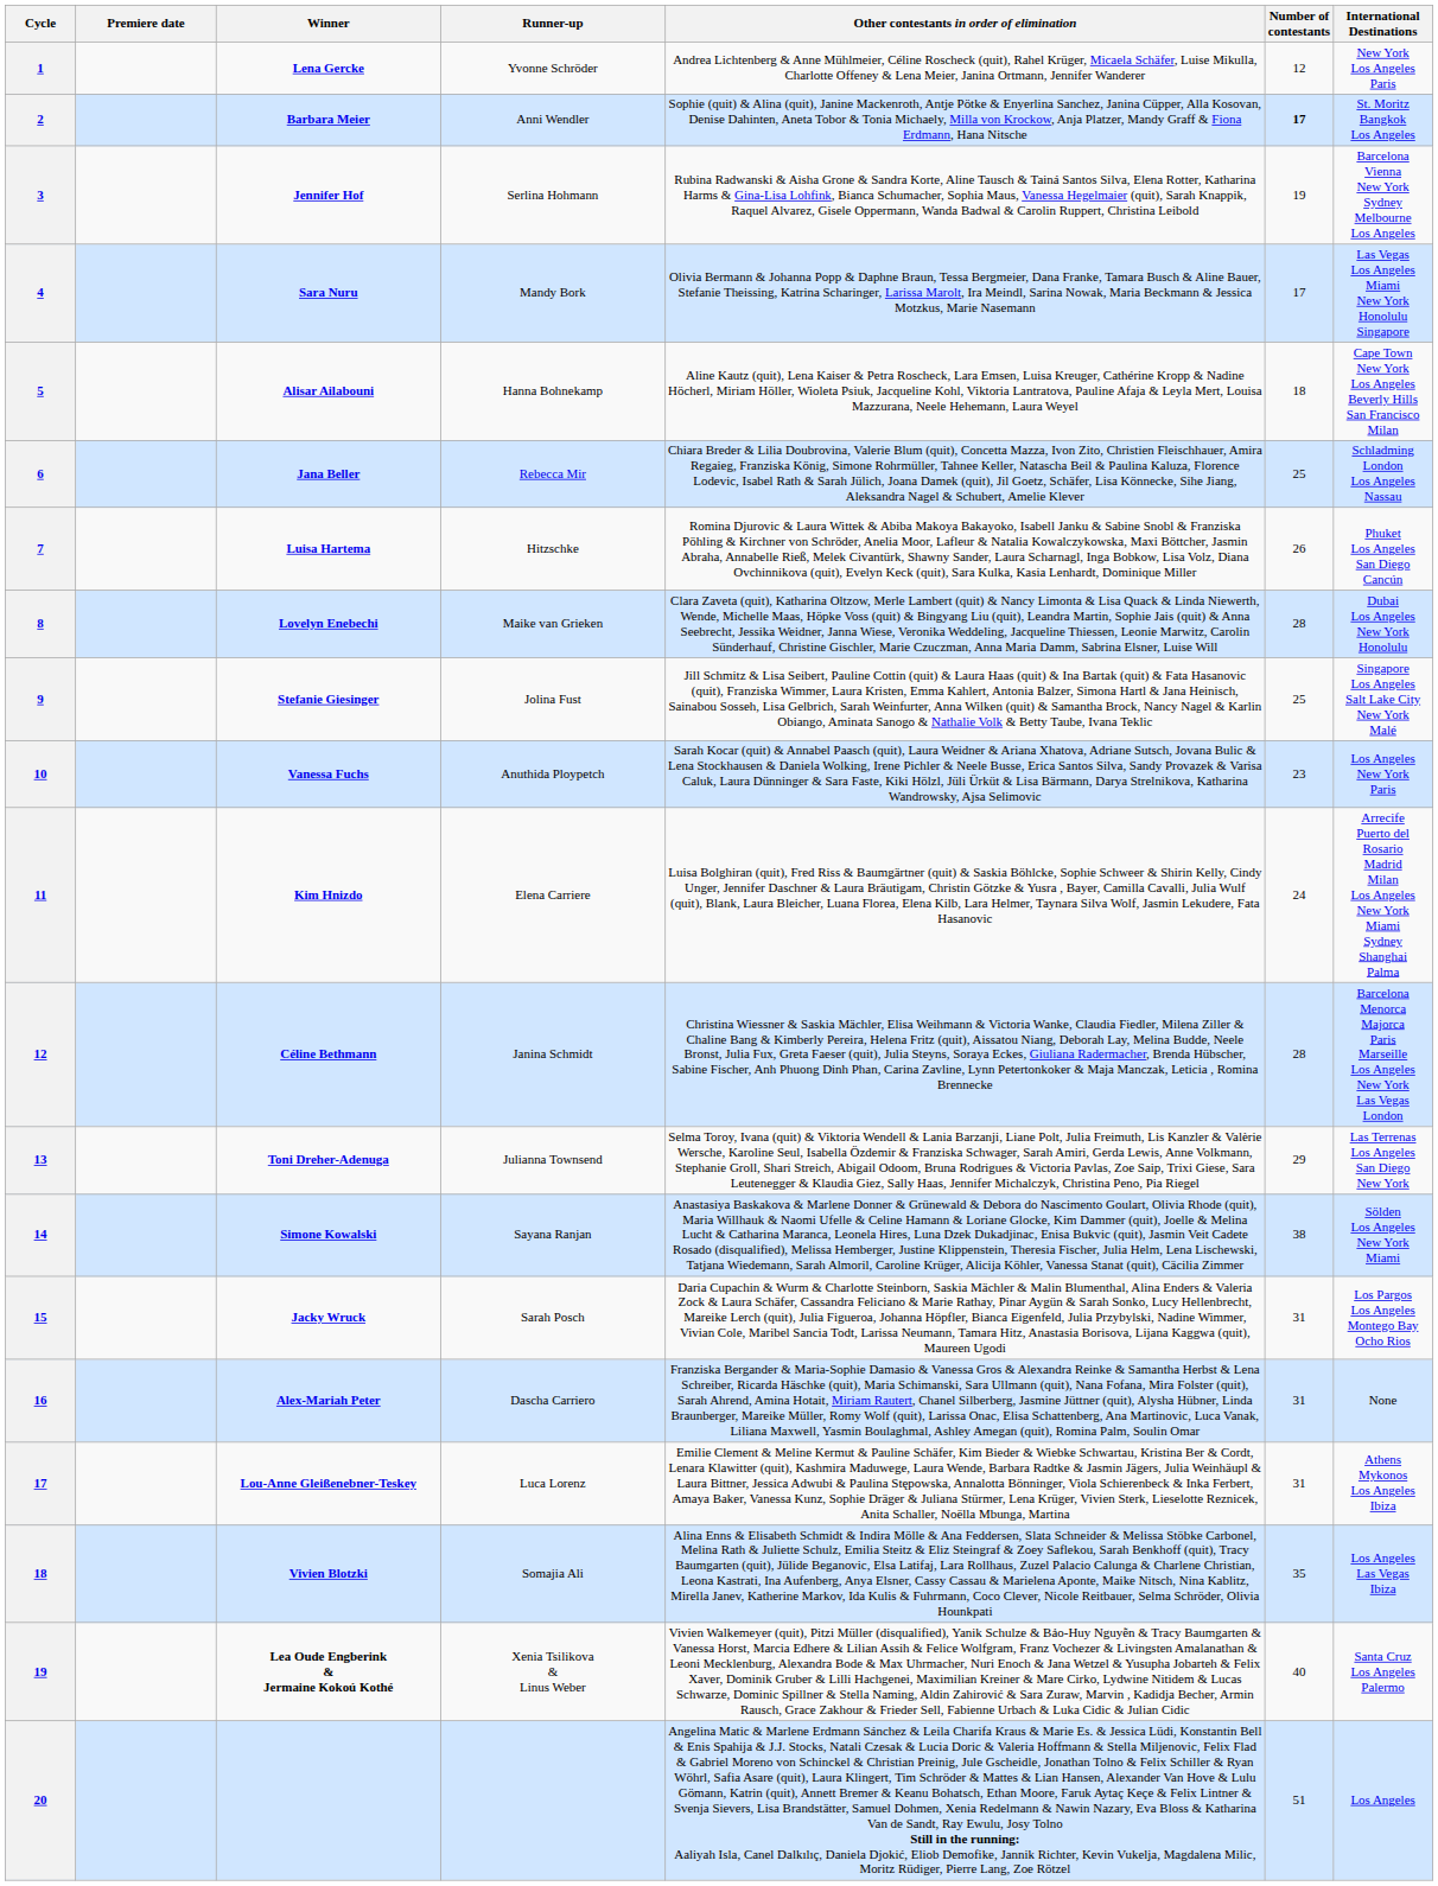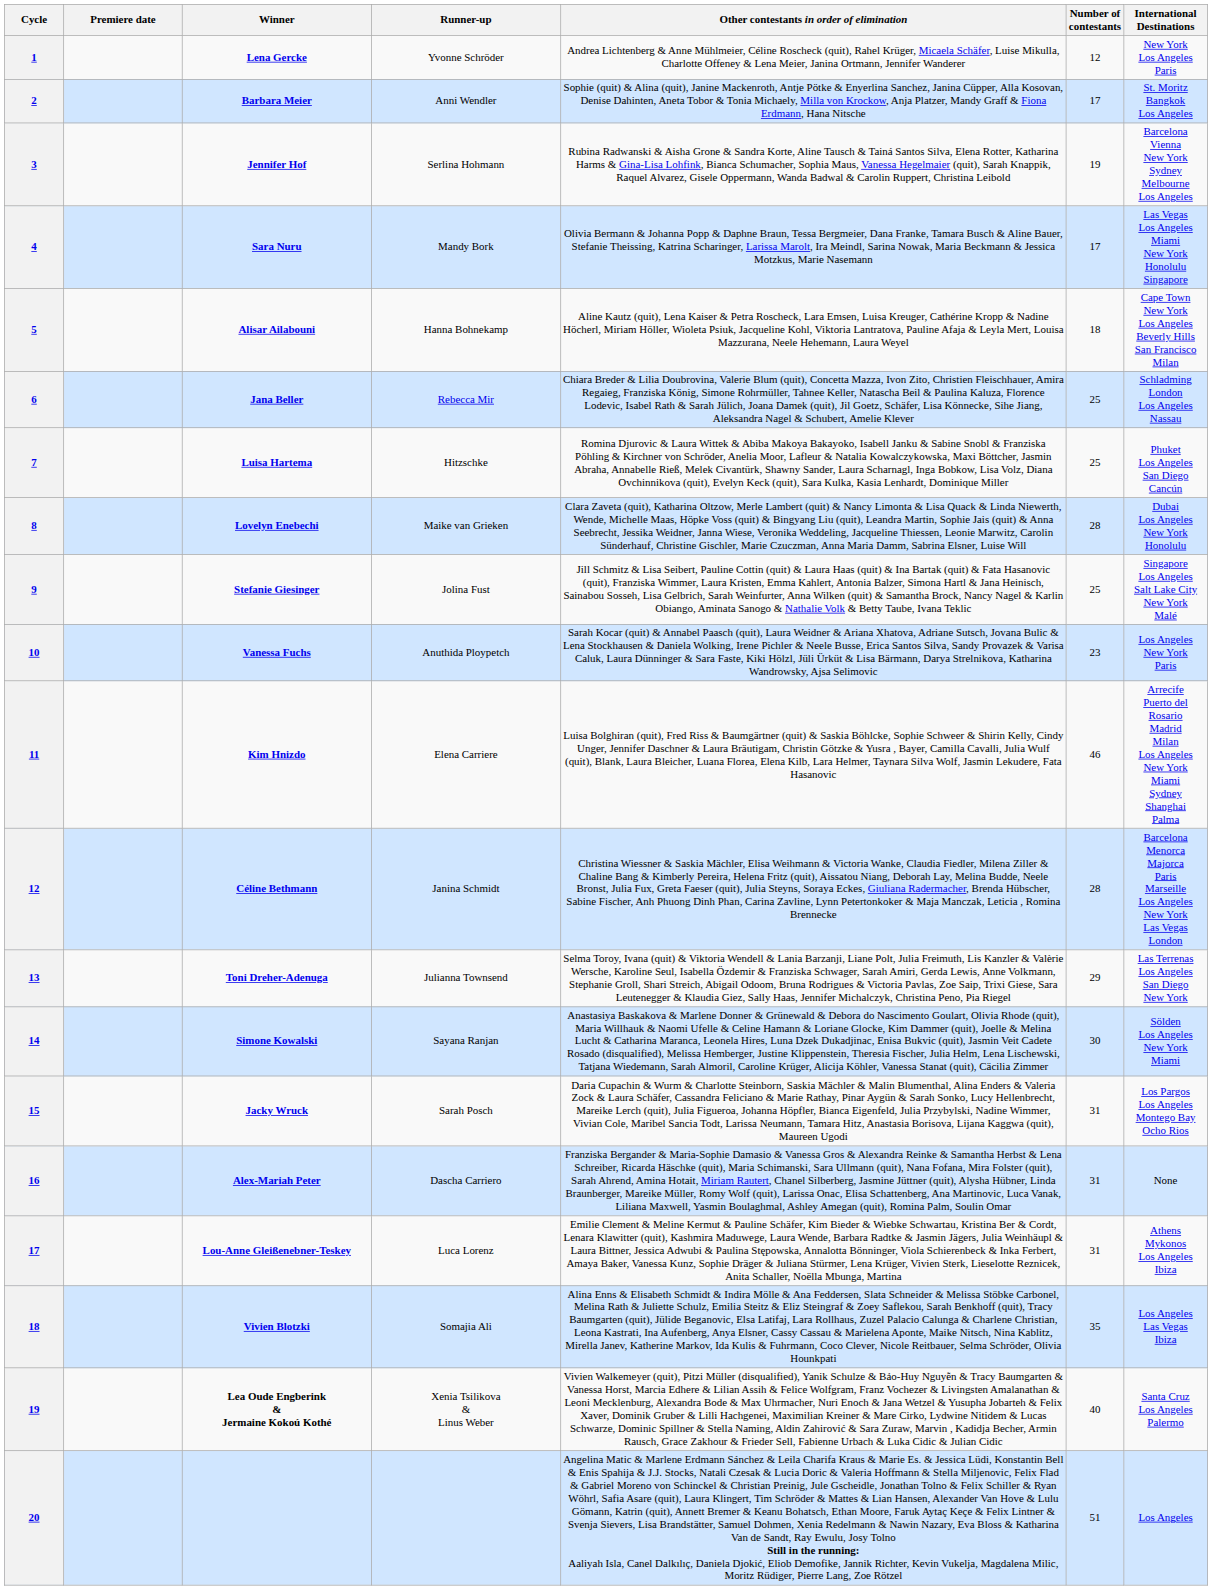 <table class="wikitable" style="font-size:90%; width:100%; text-align: center;">
 <tr>
 <th style="width:5%;">Cycle</th>
 <th style="width:10%;">Premiere date</th>
 <th width=16%>Winner</th>
 <th width=16%>Runner-up</th>
 <th style="width:43%;">Other contestants <em>in order of elimination</em></th>
 <th style="width:3%;">Number of contestants</th>
 <th style="width:8%;">International Destinations</th>
 </tr>
 <tr>
 <th><a href='#'>1</a></th>
 <td></td>
 <td><strong><a href='#'>Lena Gercke</a></strong></td>
 <td>Yvonne Schröder</td>
 <td>Andrea Lichtenberg & Anne Mühlmeier, Céline Roscheck (quit), Rahel Krüger, <a href='#'>Micaela Schäfer</a>, Luise Mikulla, Charlotte Offeney & Lena Meier, Janina Ortmann, Jennifer Wanderer</td>
 <td>12</td>
 <td><a href='#'>New York</a><br><a href='#'>Los Angeles</a><br><a href='#'>Paris</a></td>
 </tr>
 <tr style="background: #D0E6FF;">
 <th><a href='#'>2</a></th>
 <td></td>
 <td><strong><a href='#'>Barbara Meier</a></strong></td>
 <td>Anni Wendler</td>
 <td>Sophie (quit) & Alina (quit), Janine Mackenroth, Antje Pötke & Enyerlina Sanchez, Janina Cüpper, Alla Kosovan, Denise Dahinten, Aneta Tobor & Tonia Michaely, <a href='#'>Milla von Krockow</a>, Anja Platzer, Mandy Graff & <a href='#'>Fiona Erdmann</a>, Hana Nitsche</td>
-<td><strong>17</strong></td>
+<td>17</td>
 <td><a href='#'>St. Moritz</a><br><a href='#'>Bangkok</a><br><a href='#'>Los Angeles</a></td>
 </tr>
 <tr>
 <th><a href='#'>3</a></th>
 <td></td>
 <td><strong><a href='#'>Jennifer Hof</a></strong></td>
 <td>Serlina Hohmann</td>
 <td>Rubina Radwanski & Aisha Grone & Sandra Korte, Aline Tausch & Tainá Santos Silva, Elena Rotter, Katharina Harms & <a href='#'>Gina-Lisa Lohfink</a>, Bianca Schumacher, Sophia Maus, <a href='#'>Vanessa Hegelmaier</a> (quit), Sarah Knappik, Raquel Alvarez, Gisele Oppermann, Wanda Badwal & Carolin Ruppert, Christina Leibold</td>
 <td>19</td>
 <td><a href='#'>Barcelona</a><br><a href='#'>Vienna</a><br><a href='#'>New York</a><br><a href='#'>Sydney</a><br><a href='#'>Melbourne</a><br><a href='#'>Los Angeles</a></td>
 </tr>
 <tr style="background: #D0E6FF;">
 <th><a href='#'>4</a></th>
 <td></td>
 <td><strong><a href='#'>Sara Nuru</a></strong></td>
 <td>Mandy Bork</td>
 <td>Olivia Bermann & Johanna Popp & Daphne Braun, Tessa Bergmeier, Dana Franke, Tamara Busch & Aline Bauer, Stefanie Theissing, Katrina Scharinger, <a href='#'>Larissa Marolt</a>, Ira Meindl, Sarina Nowak, Maria Beckmann & Jessica Motzkus, Marie Nasemann</td>
 <td>17</td>
 <td><a href='#'>Las Vegas</a><br><a href='#'>Los Angeles</a><br><a href='#'>Miami</a><br><a href='#'>New York</a><br><a href='#'>Honolulu</a><br><a href='#'>Singapore</a></td>
 </tr>
 <tr>
 <th><a href='#'>5</a></th>
 <td></td>
 <td><strong><a href='#'>Alisar Ailabouni</a></strong></td>
 <td>Hanna Bohnekamp</td>
 <td>Aline Kautz (quit), Lena Kaiser & Petra Roscheck, Lara Emsen, Luisa Kreuger, Cathérine Kropp & Nadine Höcherl, Miriam Höller, Wioleta Psiuk, Jacqueline Kohl, Viktoria Lantratova, Pauline Afaja & Leyla Mert, Louisa Mazzurana, Neele Hehemann, Laura Weyel</td>
 <td>18</td>
 <td><a href='#'>Cape Town</a><br><a href='#'>New York</a><br><a href='#'>Los Angeles</a><br><a href='#'>Beverly Hills</a><br><a href='#'>San Francisco</a><br><a href='#'>Milan</a></td>
 </tr>
 <tr style="background: #D0E6FF;">
 <th><a href='#'>6</a></th>
 <td></td>
 <td><strong><a href='#'>Jana Beller</a></strong></td>
 <td><a href='#'>Rebecca Mir</a></td>
 <td>Chiara Breder & Lilia Doubrovina, Valerie Blum (quit), Concetta Mazza, Ivon Zito, Christien Fleischhauer, Amira Regaieg, Franziska König, Simone Rohrmüller, Tahnee Keller, Natascha Beil & Paulina Kaluza, Florence Lodevic, Isabel Rath & Sarah Jülich, Joana Damek (quit), Jil Goetz,  Schäfer, Lisa Könnecke, Sihe Jiang, Aleksandra Nagel &  Schubert, Amelie Klever</td>
 <td>25</td>
 <td><a href='#'>Schladming</a><br><a href='#'>London</a><br><a href='#'>Los Angeles</a><br><a href='#'>Nassau</a></td>
 </tr>
 <tr>
 <th><a href='#'>7</a></th>
 <td></td>
 <td><strong><a href='#'>Luisa Hartema</a></strong></td>
 <td> Hitzschke</td>
 <td>Romina Djurovic & Laura Wittek & Abiba Makoya Bakayoko, Isabell Janku & Sabine Snobl & Franziska Pöhling &  Kirchner von Schröder, Anelia Moor,  Lafleur & Natalia Kowalczykowska, Maxi Böttcher, Jasmin Abraha, Annabelle Rieß, Melek Civantürk, Shawny Sander, Laura Scharnagl, Inga Bobkow, Lisa Volz, Diana Ovchinnikova (quit), Evelyn Keck (quit), Sara Kulka, Kasia Lenhardt, Dominique Miller</td>
-<td>26</td>
+<td>25</td>
 <td><br><a href='#'>Phuket</a><br><a href='#'>Los Angeles</a><br><a href='#'>San Diego</a><br><a href='#'>Cancún</a></td>
 </tr>
 <tr style="background: #D0E6FF;">
 <th><a href='#'>8</a></th>
 <td></td>
 <td><strong><a href='#'>Lovelyn Enebechi</a></strong></td>
 <td>Maike van Grieken</td>
 <td>Clara Zaveta (quit), Katharina Oltzow, Merle Lambert (quit) & Nancy Limonta & Lisa Quack & Linda Niewerth,  Wende, Michelle Maas, Höpke Voss (quit) & Bingyang Liu (quit), Leandra Martin, Sophie Jais (quit) & Anna Seebrecht, Jessika Weidner, Janna Wiese, Veronika Weddeling, Jacqueline Thiessen, Leonie Marwitz, Carolin Sünderhauf, Christine Gischler, Marie Czuczman, Anna Maria Damm, Sabrina Elsner, Luise Will</td>
 <td>28</td>
 <td><a href='#'>Dubai</a><br><a href='#'>Los Angeles</a><br><a href='#'>New York</a><br><a href='#'>Honolulu</a></td>
 </tr>
 <tr>
 <th><a href='#'>9</a></th>
 <td></td>
 <td><strong><a href='#'>Stefanie Giesinger</a></strong></td>
 <td>Jolina Fust</td>
 <td>Jill Schmitz & Lisa Seibert, Pauline Cottin (quit) & Laura Haas (quit) & Ina Bartak (quit) & Fata Hasanovic (quit), Franziska Wimmer, Laura Kristen, Emma Kahlert, Antonia Balzer, Simona Hartl & Jana Heinisch, Sainabou Sosseh, Lisa Gelbrich, Sarah Weinfurter, Anna Wilken (quit) & Samantha Brock, Nancy Nagel & Karlin Obiango, Aminata Sanogo & <a href='#'>Nathalie Volk</a> & Betty Taube, Ivana Teklic</td>
 <td>25</td>
 <td><a href='#'>Singapore</a><br><a href='#'>Los Angeles</a><br><a href='#'>Salt Lake City</a><br><a href='#'>New York</a><br><a href='#'>Malé</a></td>
 </tr>
 <tr style="background: #D0E6FF">
 <th><a href='#'>10</a></th>
 <td></td>
 <td><strong><a href='#'>Vanessa Fuchs</a></strong></td>
 <td>Anuthida Ploypetch</td>
 <td>Sarah Kocar (quit) & Annabel Paasch (quit), Laura Weidner & Ariana Xhatova, Adriane Sutsch, Jovana Bulic & Lena Stockhausen & Daniela Wolking, Irene Pichler & Neele Busse, Erica Santos Silva, Sandy Provazek & Varisa Caluk, Laura Dünninger & Sara Faste, Kiki Hölzl, Jüli Ürküt & Lisa Bärmann, Darya Strelnikova, Katharina Wandrowsky, Ajsa Selimovic</td>
 <td>23<br></td>
 <td><a href='#'>Los Angeles</a><br><a href='#'>New York</a><br><a href='#'>Paris</a></td>
 </tr>
 <tr>
 <th><a href='#'>11</a></th>
 <td></td>
 <td><strong><a href='#'>Kim Hnizdo</a></strong></td>
 <td>Elena Carriere</td>
 <td>Luisa Bolghiran (quit), Fred Riss &  Baumgärtner (quit) & Saskia Böhlcke, Sophie Schweer & Shirin Kelly, Cindy Unger, Jennifer Daschner & Laura Bräutigam, Christin Götzke & Yusra ,  Bayer, Camilla Cavalli, Julia Wulf (quit),  Blank, Laura Bleicher, Luana Florea, Elena Kilb, Lara Helmer, Taynara Silva Wolf, Jasmin Lekudere, Fata Hasanovic</td>
-<td>24</td>
+<td>46</td>
 <td><a href='#'>Arrecife</a><br><a href='#'>Puerto del Rosario</a><br><a href='#'>Madrid</a><br><a href='#'>Milan</a><br><a href='#'>Los Angeles</a><br><a href='#'>New York</a><br><a href='#'>Miami</a><br><a href='#'>Sydney</a><br><a href='#'>Shanghai</a><br><a href='#'>Palma</a></td>
 </tr>
 <tr style="background: #D0E6FF;">
 <th><a href='#'>12</a></th>
 <td></td>
 <td><strong><a href='#'>Céline Bethmann</a></strong></td>
 <td>Janina Schmidt</td>
 <td>Christina Wiessner & Saskia Mächler, Elisa Weihmann & Victoria Wanke, Claudia Fiedler, Milena Ziller & Chaline Bang & Kimberly Pereira, Helena Fritz (quit), Aissatou Niang, Deborah Lay, Melina Budde, Neele Bronst, Julia Fux, Greta Faeser (quit), Julia Steyns, Soraya Eckes, <a href='#'>Giuliana Radermacher</a>, Brenda Hübscher, Sabine Fischer, Anh Phuong Dinh Phan, Carina Zavline, Lynn Petertonkoker & Maja Manczak, Leticia , Romina Brennecke</td>
 <td>28</td>
 <td><a href='#'>Barcelona</a><br><a href='#'>Menorca</a><br><a href='#'>Majorca</a><br><a href='#'>Paris</a><br><a href='#'>Marseille</a><br><a href='#'>Los Angeles</a><br><a href='#'>New York</a><br><a href='#'>Las Vegas</a><br><a href='#'>London</a></td>
 </tr>
 <tr>
 <th><a href='#'>13</a></th>
 <td></td>
 <td><strong><a href='#'>Toni Dreher-Adenuga</a></strong></td>
 <td>Julianna Townsend</td>
 <td>Selma Toroy, Ivana  (quit) & Viktoria Wendell & Lania Barzanji, Liane Polt, Julia Freimuth, Lis Kanzler & Valèrie Wersche, Karoline Seul, Isabella Özdemir & Franziska Schwager, Sarah Amiri, Gerda Lewis, Anne Volkmann, Stephanie Groll, Shari Streich, Abigail Odoom, Bruna Rodrigues & Victoria Pavlas, Zoe Saip, Trixi Giese, Sara Leutenegger & Klaudia Giez, Sally Haas, Jennifer Michalczyk, Christina Peno, Pia Riegel</td>
 <td>29</td>
 <td><a href='#'>Las Terrenas</a> <br> <a href='#'>Los Angeles</a><br><a href='#'>San Diego</a><br><a href='#'>New York</a></td>
 </tr>
 <tr style="background: #D0E6FF;">
 <th><a href='#'>14</a></th>
 <td></td>
 <td><strong><a href='#'>Simone Kowalski</a></strong></td>
 <td>Sayana Ranjan</td>
 <td>Anastasiya Baskakova & Marlene Donner &  Grünewald & Debora do Nascimento Goulart, Olivia Rhode (quit), Maria Willhauk & Naomi Ufelle & Celine Hamann & Loriane Glocke, Kim Dammer (quit), Joelle  & Melina Lucht & Catharina Maranca, Leonela Hires, Luna Dzek Dukadjinac, Enisa Bukvic (quit), Jasmin Veit Cadete Rosado (disqualified), Melissa Hemberger, Justine Klippenstein, Theresia Fischer, Julia Helm, Lena Lischewski, Tatjana Wiedemann, Sarah Almoril, Caroline Krüger, Alicija Köhler, Vanessa Stanat (quit), Cäcilia Zimmer</td>
-<td>38</td>
+<td>30</td>
 <td><a href='#'>Sölden</a><br><a href='#'>Los Angeles</a><br><a href='#'>New York</a><br><a href='#'>Miami</a></td>
 </tr>
 <tr>
 <th><a href='#'>15</a></th>
 <td></td>
 <td><strong><a href='#'>Jacky Wruck</a></strong></td>
 <td>Sarah Posch</td>
 <td>Daria Cupachin &  Wurm & Charlotte Steinborn, Saskia Mächler & Malin Blumenthal, Alina Enders & Valeria Zock & Laura Schäfer, Cassandra Feliciano & Marie Rathay, Pinar Aygün & Sarah Sonko, Lucy Hellenbrecht, Mareike Lerch (quit), Julia Figueroa, Johanna Höpfler, Bianca Eigenfeld, Julia Przybylski, Nadine Wimmer, Vivian Cole, Maribel Sancia Todt, Larissa Neumann, Tamara Hitz, Anastasia Borisova, Lijana Kaggwa (quit), Maureen Ugodi</td>
 <td>31</td>
 <td><a href='#'>Los Pargos</a><br><a href='#'>Los Angeles</a><br><a href='#'>Montego Bay</a><br><a href='#'>Ocho Rios</a></td>
 </tr>
 <tr style="background: #D0E6FF;">
 <th><a href='#'>16</a></th>
 <td></td>
 <td><strong><a href='#'>Alex-Mariah Peter</a></strong></td>
 <td>Dascha Carriero</td>
 <td>Franziska Bergander & Maria-Sophie Damasio & Vanessa Gros & Alexandra Reinke & Samantha Herbst & Lena Schreiber, Ricarda Häschke (quit), Maria Schimanski, Sara Ullmann (quit), Nana Fofana, Mira Folster (quit), Sarah Ahrend, Amina Hotait, <a href='#'>Miriam Rautert</a>, Chanel Silberberg, Jasmine Jüttner (quit), Alysha Hübner, Linda Braunberger, Mareike Müller, Romy Wolf (quit), Larissa Onac, Elisa Schattenberg, Ana Martinovic, Luca Vanak, Liliana Maxwell, Yasmin Boulaghmal, Ashley Amegan (quit), Romina Palm, Soulin Omar</td>
 <td>31</td>
 <td>None</td>
 </tr>
 <tr>
 <th><a href='#'>17</a></th>
 <td></td>
 <td><strong><a href='#'>Lou-Anne Gleißenebner-Teskey</a></strong></td>
 <td>Luca Lorenz</td>
 <td>Emilie Clement & Meline Kermut & Pauline Schäfer, Kim Bieder & Wiebke Schwartau, Kristina Ber &  Cordt, Lenara Klawitter (quit), Kashmira Maduwege, Laura Wende, Barbara Radtke & Jasmin Jägers, Julia Weinhäupl & Laura Bittner, Jessica Adwubi & Paulina Stępowska, Annalotta Bönninger, Viola Schierenbeck & Inka Ferbert, Amaya Baker, Vanessa Kunz, Sophie Dräger & Juliana Stürmer, Lena Krüger, Vivien Sterk, Lieselotte Reznicek, Anita Schaller, Noëlla Mbunga, Martina </td>
 <td>31</td>
 <td><a href='#'>Athens</a><br><a href='#'>Mykonos</a><br><a href='#'>Los Angeles</a><br><a href='#'>Ibiza</a></td>
 </tr>
 <tr style="background: #D0E6FF;">
 <th><a href='#'>18</a></th>
 <td></td>
 <td><strong><a href='#'>Vivien Blotzki</a></strong></td>
 <td>Somajia Ali</td>
 <td>Alina Enns & Elisabeth Schmidt & Indira Mölle & Ana Feddersen, Slata Schneider & Melissa Stöbke Carbonel, Melina Rath & Juliette Schulz, Emilia Steitz & Eliz Steingraf & Zoey Saflekou, Sarah Benkhoff (quit), Tracy Baumgarten (quit), Jülide Beganovic, Elsa Latifaj, Lara Rollhaus, Zuzel Palacio Calunga & Charlene Christian, Leona Kastrati, Ina Aufenberg, Anya Elsner, Cassy Cassau & Marielena Aponte, Maike Nitsch, Nina Kablitz, Mirella Janev, Katherine Markov, Ida Kulis &  Fuhrmann, Coco Clever, Nicole Reitbauer, Selma Schröder, Olivia Hounkpati</td>
 <td>35</td>
 <td><a href='#'>Los Angeles</a><br><a href='#'>Las Vegas</a><br><a href='#'>Ibiza</a></td>
 </tr>
 <tr>
 <th><a href='#'>19</a></th>
 <td></td>
 <td><strong>Lea Oude Engberink<br>&<br> Jermaine Kokoú Kothé</strong></td>
 <td>Xenia Tsilikova<br>&<br>Linus Weber</td>
 <td>Vivien Walkemeyer (quit), Pitzi Müller (disqualified), Yanik Schulze & Bảo-Huy Nguyễn & Tracy Baumgarten & Vanessa Horst, Marcia Edhere & Lilian Assih & Felice Wolfgram, Franz Vochezer & Livingsten Amalanathan & Leoni Mecklenburg, Alexandra Bode & Max Uhrmacher, Nuri Enoch & Jana Wetzel & Yusupha Jobarteh & Felix Xaver, Dominik Gruber & Lilli Hachgenei, Maximilian Kreiner & Mare Cirko, Lydwine Nitidem & Lucas Schwarze, Dominic Spillner & Stella Naming, Aldin Zahirović & Sara Zuraw, Marvin , Kadidja Becher, Armin Rausch, Grace Zakhour & Frieder Sell, Fabienne Urbach & Luka Cidic & Julian Cidic</td>
 <td>40</td>
 <td><a href='#'>Santa Cruz</a><br><a href='#'>Los Angeles</a><br><a href='#'>Palermo</a></td>
 </tr>
 <tr style="background: #D0E6FF;">
 <th><a href='#'>20</a></th>
 <td></td>
 <td></td>
 <td></td>
 <td>Angelina Matic & Marlene Erdmann Sánchez & Leila Charifa Kraus & Marie Es. & Jessica Lüdi, Konstantin Bell & Enis Spahija & J.J. Stocks, Natali Czesak & Lucia Doric & Valeria Hoffmann & Stella Miljenovic, Felix Flad & Gabriel Moreno von Schinckel & Christian Preinig, Jule Gscheidle, Jonathan Tolno & Felix Schiller & Ryan Wöhrl, Safia Asare (quit), Laura Klingert, Tim Schröder & Mattes & Lian Hansen, Alexander Van Hove & Lulu Gömann, Katrin   (quit), Annett Bremer & Keanu Bohatsch, Ethan Moore, Faruk Aytaç Keçe & Felix Lintner & Svenja Sievers, Lisa Brandstätter, Samuel Dohmen, Xenia Redelmann & Nawin Nazary, Eva Bloss & Katharina Van de Sandt, Ray Ewulu, Josy Tolno<br><strong>Still in the running:</strong><br>Aaliyah Isla, Canel Dalkılıç, Daniela Djokić, Eliob Demofike, Jannik Richter, Kevin Vukelja, Magdalena Milic, Moritz Rüdiger, Pierre Lang, Zoe Rötzel</td>
 <td>51</td>
 <td><a href='#'>Los Angeles</a></td>
 </tr>
 </table>
